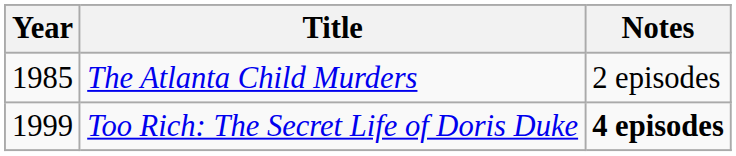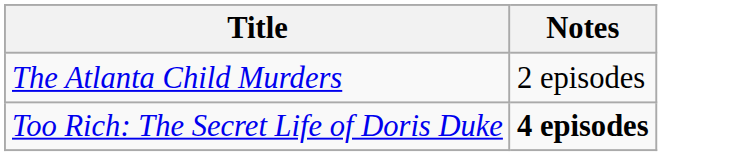 <table class="wikitable">
 <tr>
-<th>Year</th>
 <th>Title</th>
 <th>Notes</th>
 </tr>
 <tr>
-<td>1985</td>
 <td><em><a href='#'>The Atlanta Child Murders</a></em></td>
 <td>2 episodes</td>
 </tr>
 <tr>
-<td>1999</td>
 <td><em><a href='#'>Too Rich: The Secret Life of Doris Duke</a></em></td>
 <td><strong>4 episodes</strong></td>
 </tr>
 </table>
